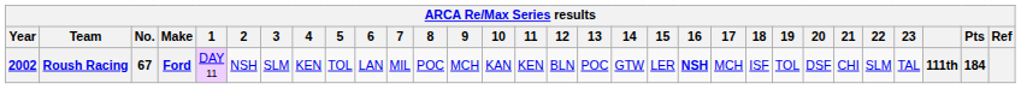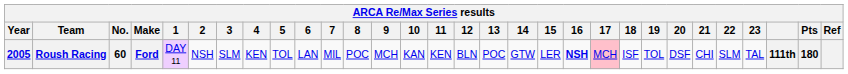 <table class="wikitable" style="text-align:center; font-size:75%">
 <tr>
 <th colspan=45><a href='#'>ARCA Re/Max Series</a> results</th>
 </tr>
 <tr>
 <th>Year</th>
 <th>Team</th>
 <th>No.</th>
 <th>Make</th>
 <th>1</th>
 <th>2</th>
 <th>3</th>
 <th>4</th>
 <th>5</th>
 <th>6</th>
 <th>7</th>
 <th>8</th>
 <th>9</th>
 <th>10</th>
 <th>11</th>
 <th>12</th>
 <th>13</th>
 <th>14</th>
 <th>15</th>
 <th>16</th>
 <th>17</th>
 <th>18</th>
 <th>19</th>
 <th>20</th>
 <th>21</th>
 <th>22</th>
 <th>23</th>
 <th></th>
 <th>Pts</th>
 <th>Ref</th>
 </tr>
 <tr>
-<th><a href='#'>2002</a></th>
+<th><a href='#'>2005</a></th>
 <th><a href='#'>Roush Racing</a></th>
-<th>67</th>
+<th>60</th>
 <th><a href='#'>Ford</a></th>
 <td style="background:#EFCFFF;"><a href='#'>DAY</a><br><small>11</small></td>
 <td><a href='#'>NSH</a></td>
 <td><a href='#'>SLM</a></td>
 <td><a href='#'>KEN</a></td>
 <td><a href='#'>TOL</a></td>
 <td><a href='#'>LAN</a></td>
 <td><a href='#'>MIL</a></td>
 <td><a href='#'>POC</a></td>
 <td><a href='#'>MCH</a></td>
 <td><a href='#'>KAN</a></td>
 <td><a href='#'>KEN</a></td>
 <td><a href='#'>BLN</a></td>
 <td><a href='#'>POC</a></td>
 <td><a href='#'>GTW</a></td>
 <td><a href='#'>LER</a></td>
 <td><strong><a href='#'>NSH</a></strong></td>
-<td><a href='#'>MCH</a></td>
+<td style="background: pink;"><a href='#'>MCH</a></td>
 <td><a href='#'>ISF</a></td>
 <td><a href='#'>TOL</a></td>
 <td><a href='#'>DSF</a></td>
 <td><a href='#'>CHI</a></td>
 <td><a href='#'>SLM</a></td>
 <td><a href='#'>TAL</a></td>
 <th>111th</th>
-<th>184</th>
+<th>180</th>
 <th></th>
 </tr>
 </table>
